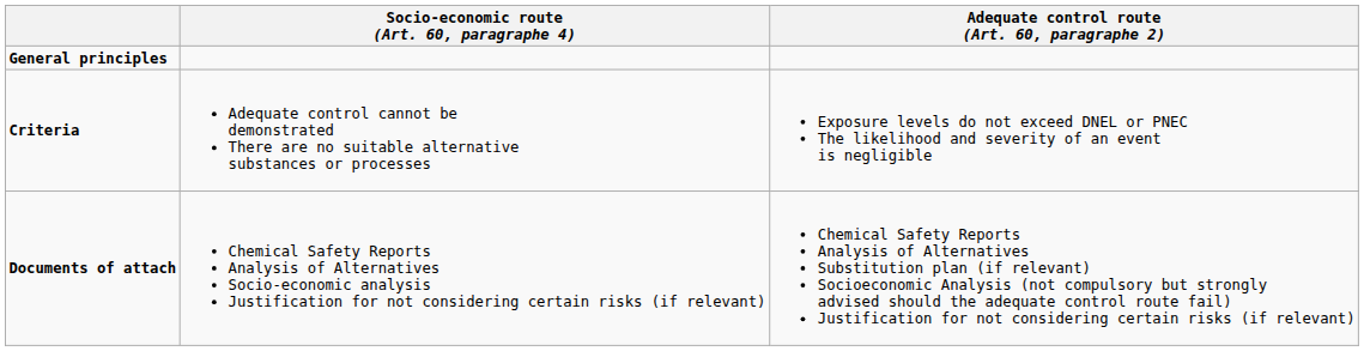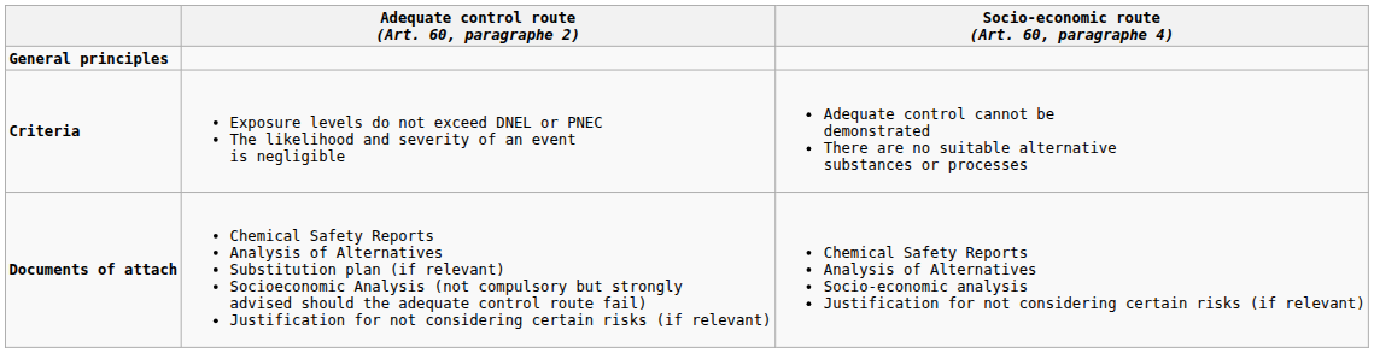 <table class="wikitable">
 <tr>
 <th></th>
+<th><strong>Adequate control route</strong> <br> <em>(Art. 60, paragraphe 2)</em></th>
 <th><strong>Socio-economic route</strong> <br> <em>(Art. 60, paragraphe 4)</em></th>
-<th><strong>Adequate control route</strong> <br> <em>(Art. 60, paragraphe 2)</em></th>
 </tr>
 <tr>
 <td><strong>General principles</strong></td>
 <td></td>
 <td></td>
 </tr>
 <tr>
 <td><strong>Criteria</strong></td>
+<td><br><ul><li>Exposure levels do not exceed DNEL or PNEC </li><li>The likelihood and severity of an event<br> is negligible</li></ul></td>
 <td><br><ul><li>Adequate control cannot be <br> demonstrated </li><li>There are no suitable alternative <br> substances or processes</li></ul></td>
-<td><br><ul><li>Exposure levels do not exceed DNEL or PNEC </li><li>The likelihood and severity of an event<br> is negligible</li></ul></td>
 </tr>
 <tr>
 <td><strong>Documents of attach</strong></td>
+<td><br><ul><li>Chemical Safety Reports</li><li>Analysis of Alternatives</li><li>Substitution plan (if relevant)</li><li>Socioeconomic Analysis (not compulsory but strongly <br> advised should the adequate control route fail)</li><li>Justification for not considering certain risks (if relevant)</li></ul></td>
 <td><br><ul><li>Chemical Safety Reports</li><li>Analysis of Alternatives</li><li>Socio-economic analysis</li><li>Justification for not considering certain risks (if relevant)</li></ul></td>
-<td><br><ul><li>Chemical Safety Reports</li><li>Analysis of Alternatives</li><li>Substitution plan (if relevant)</li><li>Socioeconomic Analysis (not compulsory but strongly <br> advised should the adequate control route fail)</li><li>Justification for not considering certain risks (if relevant)</li></ul></td>
 </tr>
 </table>
